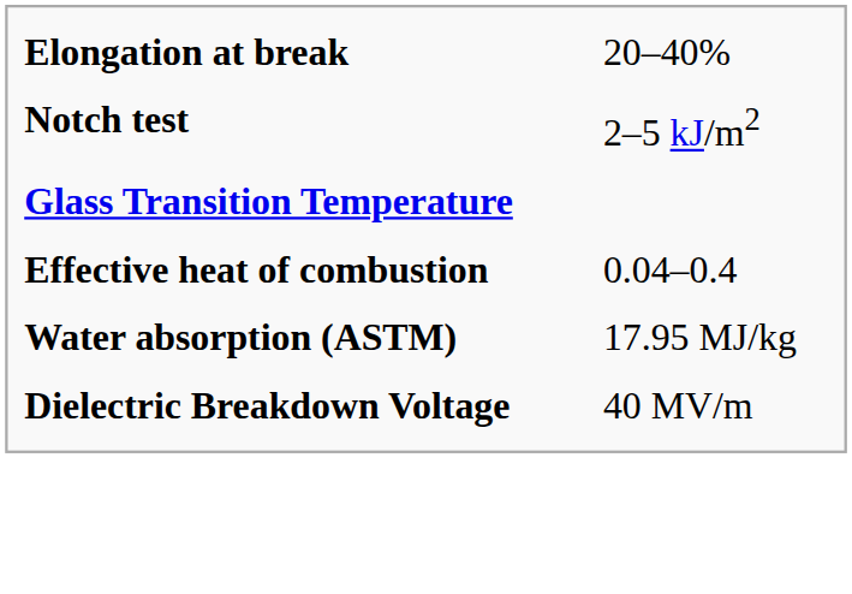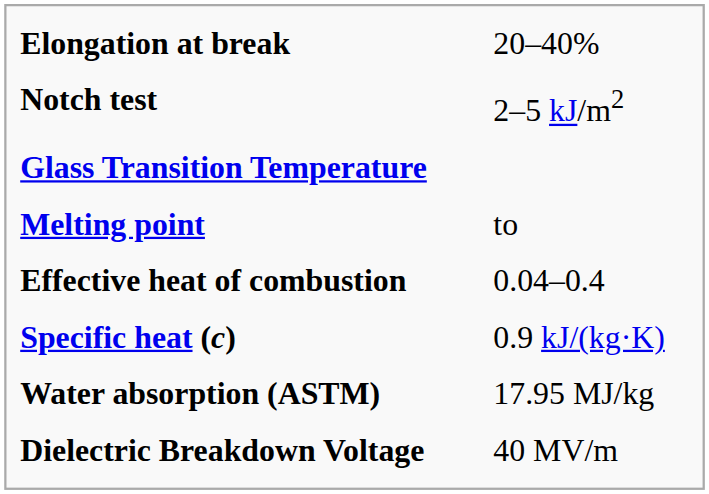 <table class="infobox" style="text-align: left; font-size: 88%; width: 22em; line-height: 1.5em">
 <tr>
 <th>Elongation at break</th>
 <td>20–40%</td>
 </tr>
 <tr>
 <th>Notch test</th>
 <td>2–5 <a href='#'>kJ</a>/m<sup>2</sup></td>
 </tr>
 <tr>
 <th><a href='#'>Glass Transition Temperature</a></th>
 <td></td>
 </tr>
 <tr>
+<th><a href='#'>Melting point</a></th>
+<td> to </td>
+</tr>
+<tr>
 <th>Effective heat of combustion</th>
 <td>0.04–0.4</td>
+</tr>
+<tr>
+<th><a href='#'>Specific heat</a> (<em>c</em>)</th>
+<td>0.9 <a href='#'>kJ/(kg·K)</a></td>
 </tr>
 <tr>
 <th>Water absorption (ASTM)</th>
 <td>17.95 MJ/kg</td>
 </tr>
 <tr>
 <th>Dielectric Breakdown Voltage</th>
 <td>40 MV/m</td>
 </tr>
 </table>
